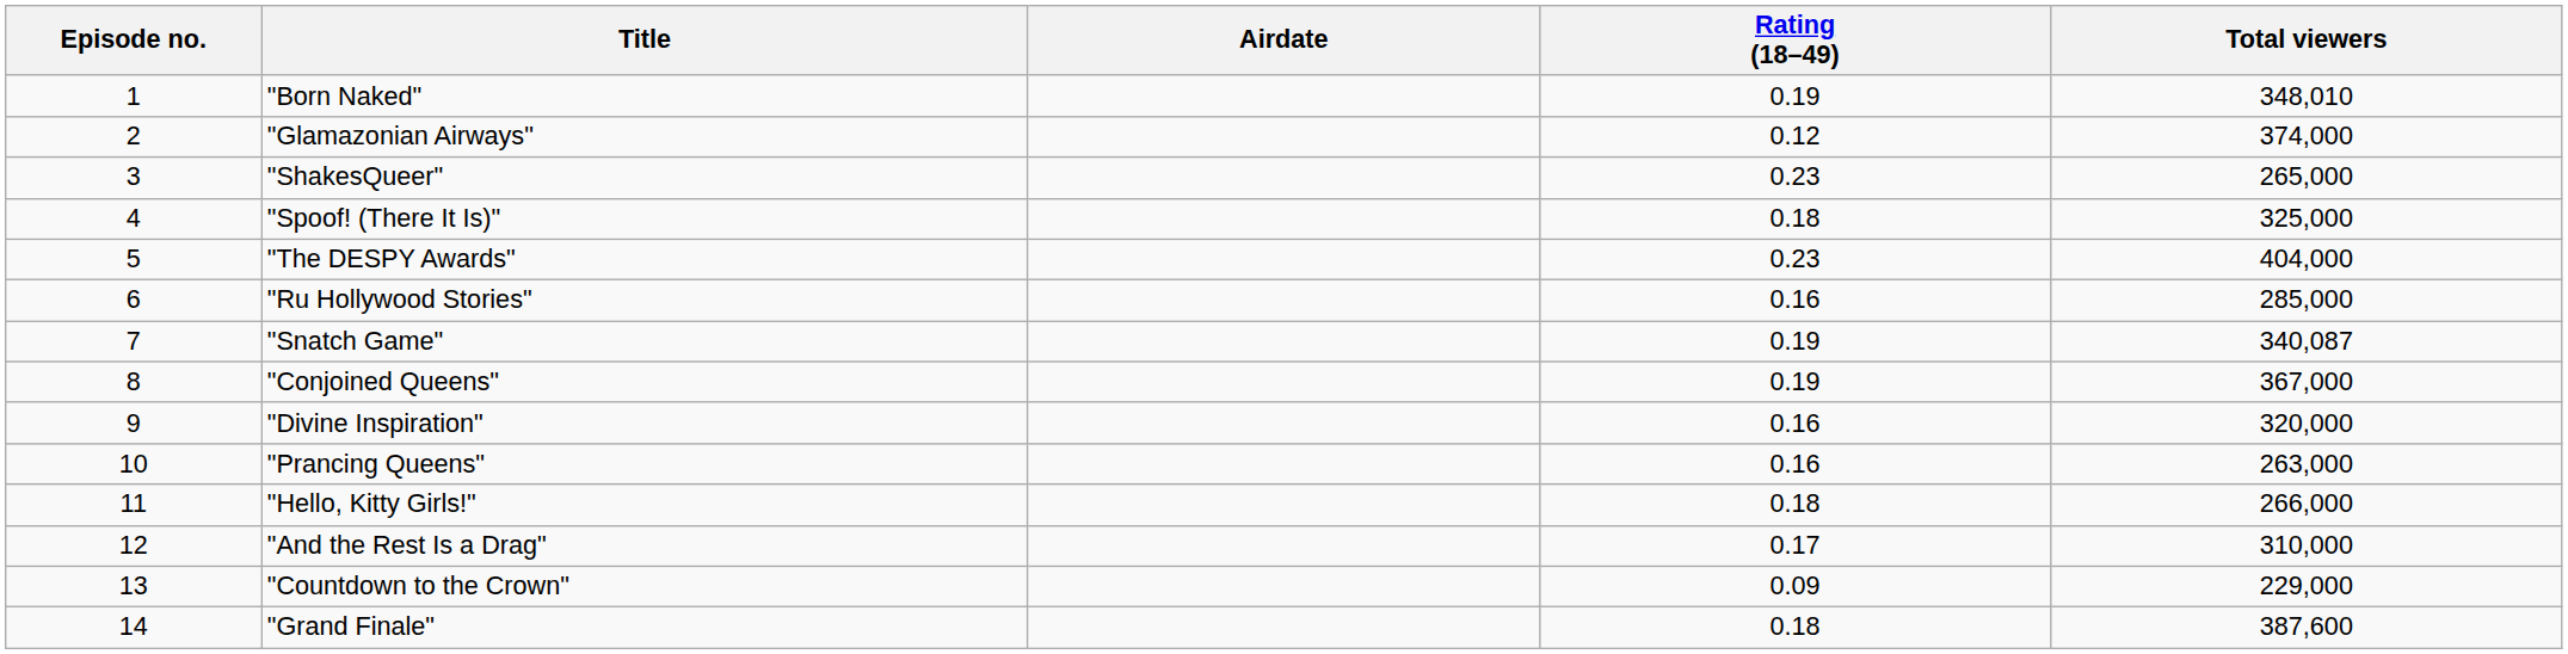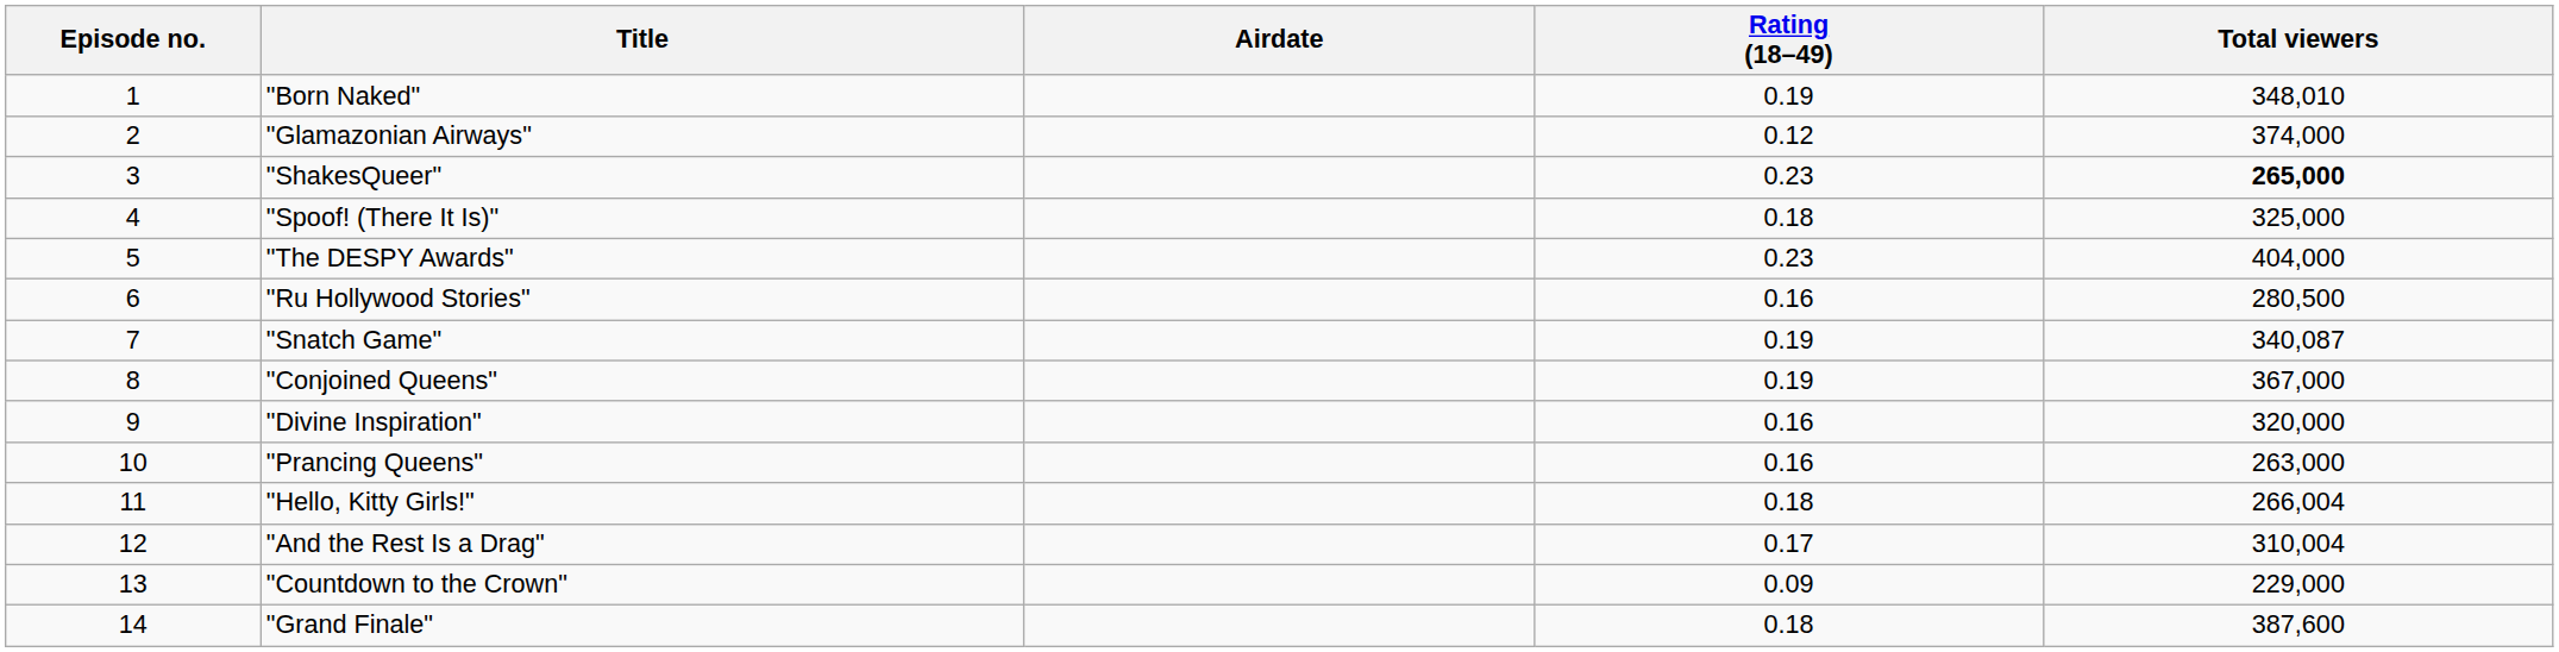 <table class="wikitable sortable" style="text-align:center; width:80%">
 <tr>
 <th style="text-align:center; width:10%">Episode no.</th>
 <th style="width:30%">Title</th>
 <th style="width:20%">Airdate</th>
 <th data-sort-type="number" style="text-align:center; width:20%"><a href='#'>Rating</a><br>(18–49)</th>
 <th data-sort-type="number" style="text-align:center; width:20%">Total viewers<br></th>
 </tr>
 <tr>
 <td>1</td>
 <td style="text-align:left;">"Born Naked"</td>
 <td style="text-align:left;"></td>
 <td style="text-align:center;">0.19</td>
 <td style="text-align:center;">348,010</td>
 </tr>
 <tr>
 <td>2</td>
 <td style="text-align:left;">"Glamazonian Airways"</td>
 <td style="text-align:left;"></td>
 <td style="text-align:center;">0.12</td>
 <td style="text-align:center;">374,000</td>
 </tr>
 <tr>
 <td>3</td>
 <td style="text-align:left;">"ShakesQueer"</td>
 <td style="text-align:left;"></td>
 <td style="text-align:center;">0.23</td>
-<td style="text-align:center;">265,000</td>
+<td style="text-align:center;"><strong>265,000</strong></td>
 </tr>
 <tr>
 <td>4</td>
 <td style="text-align:left;">"Spoof! (There It Is)"</td>
 <td style="text-align:left;"></td>
 <td style="text-align:center;">0.18</td>
 <td style="text-align:center;">325,000</td>
 </tr>
 <tr>
 <td>5</td>
 <td style="text-align:left;">"The DESPY Awards"</td>
 <td style="text-align:left;"></td>
 <td style="text-align:center; ">0.23</td>
 <td style="text-align:center; ">404,000</td>
 </tr>
 <tr>
 <td>6</td>
 <td style="text-align:left;">"Ru Hollywood Stories"</td>
 <td style="text-align:left;"></td>
 <td style="text-align:center;">0.16</td>
-<td style="text-align:center;">285,000</td>
+<td style="text-align:center;">280,500</td>
 </tr>
 <tr>
 <td>7</td>
 <td style="text-align:left;">"Snatch Game"</td>
 <td style="text-align:left;"></td>
 <td style="text-align:center; ">0.19</td>
 <td style="text-align:center;">340,087</td>
 </tr>
 <tr>
 <td>8</td>
 <td style="text-align:left;">"Conjoined Queens"</td>
 <td style="text-align:left;"></td>
 <td style="text-align:center;">0.19</td>
 <td style="text-align:center;">367,000</td>
 </tr>
 <tr>
 <td>9</td>
 <td style="text-align:left;">"Divine Inspiration"</td>
 <td style="text-align:left;"></td>
 <td style="text-align:center;">0.16</td>
 <td style="text-align:center;">320,000</td>
 </tr>
 <tr>
 <td>10</td>
 <td style="text-align:left;">"Prancing Queens"</td>
 <td style="text-align:left;"></td>
 <td style="text-align:center; color;">0.16</td>
 <td style="text-align:center; color;">263,000</td>
 </tr>
 <tr>
 <td>11</td>
 <td style="text-align:left;">"Hello, Kitty Girls!"</td>
 <td style="text-align:left;"></td>
 <td style="text-align:center; color:">0.18</td>
-<td style="text-align:center; color:">266,000</td>
+<td style="text-align:center; color:">266,004</td>
 </tr>
 <tr>
 <td>12</td>
 <td style="text-align:left;">"And the Rest Is a Drag"</td>
 <td style="text-align:left;"></td>
 <td style="text-align:center; color:">0.17</td>
-<td style="text-align:center; color:">310,000</td>
+<td style="text-align:center; color:">310,004</td>
 </tr>
 <tr>
 <td>13</td>
 <td style="text-align:left;">"Countdown to the Crown"</td>
 <td style="text-align:left;"></td>
 <td style="text-align:center; color:">0.09</td>
 <td style="text-align:center; color:">229,000</td>
 </tr>
 <tr>
 <td>14</td>
 <td style="text-align:left;">"Grand Finale"</td>
 <td style="text-align:left;"></td>
 <td style="text-align:center; color:">0.18</td>
 <td style="text-align:center; color:">387,600</td>
 </tr>
 </table>
